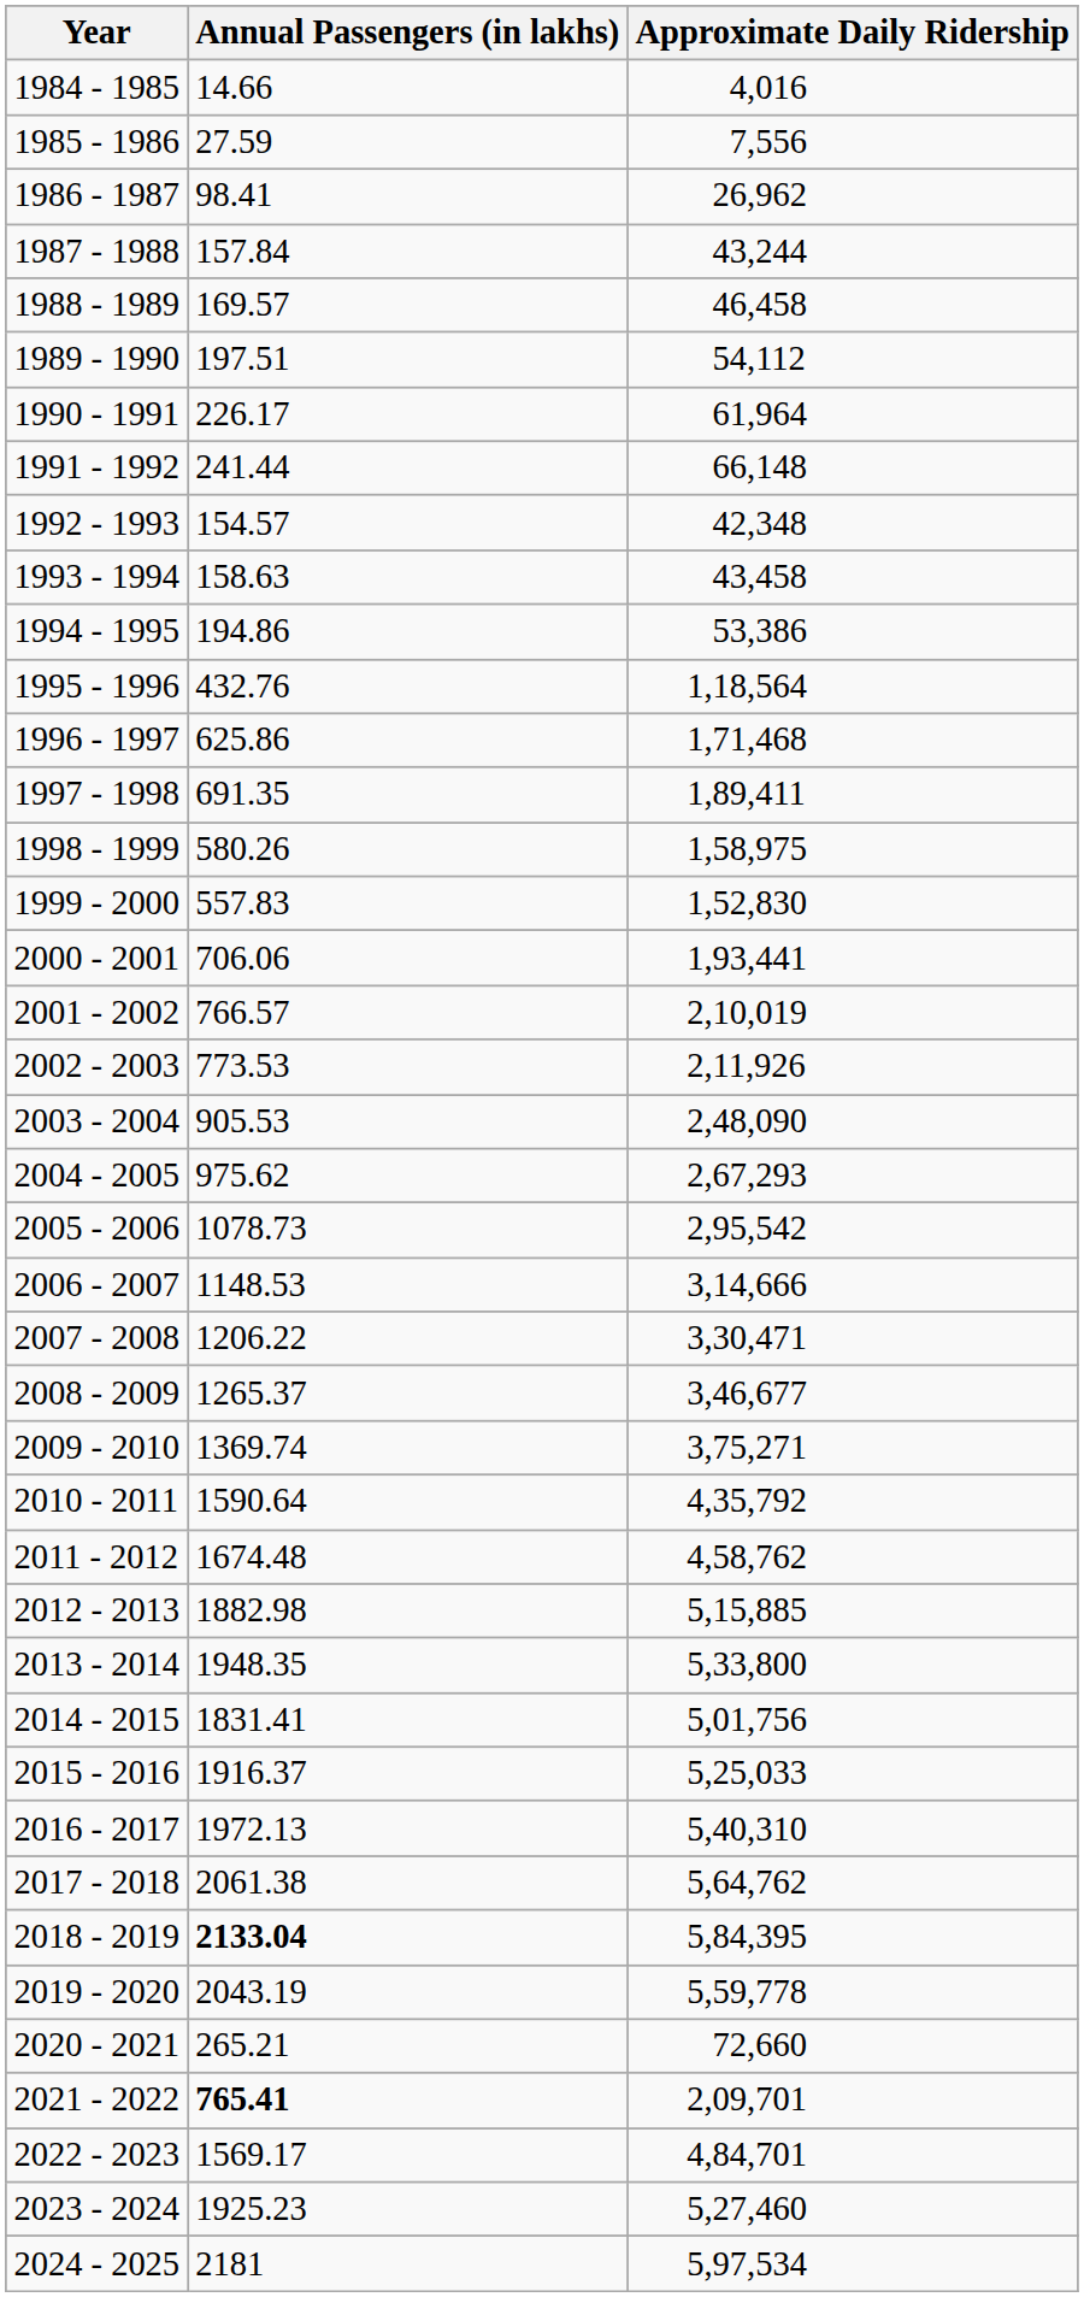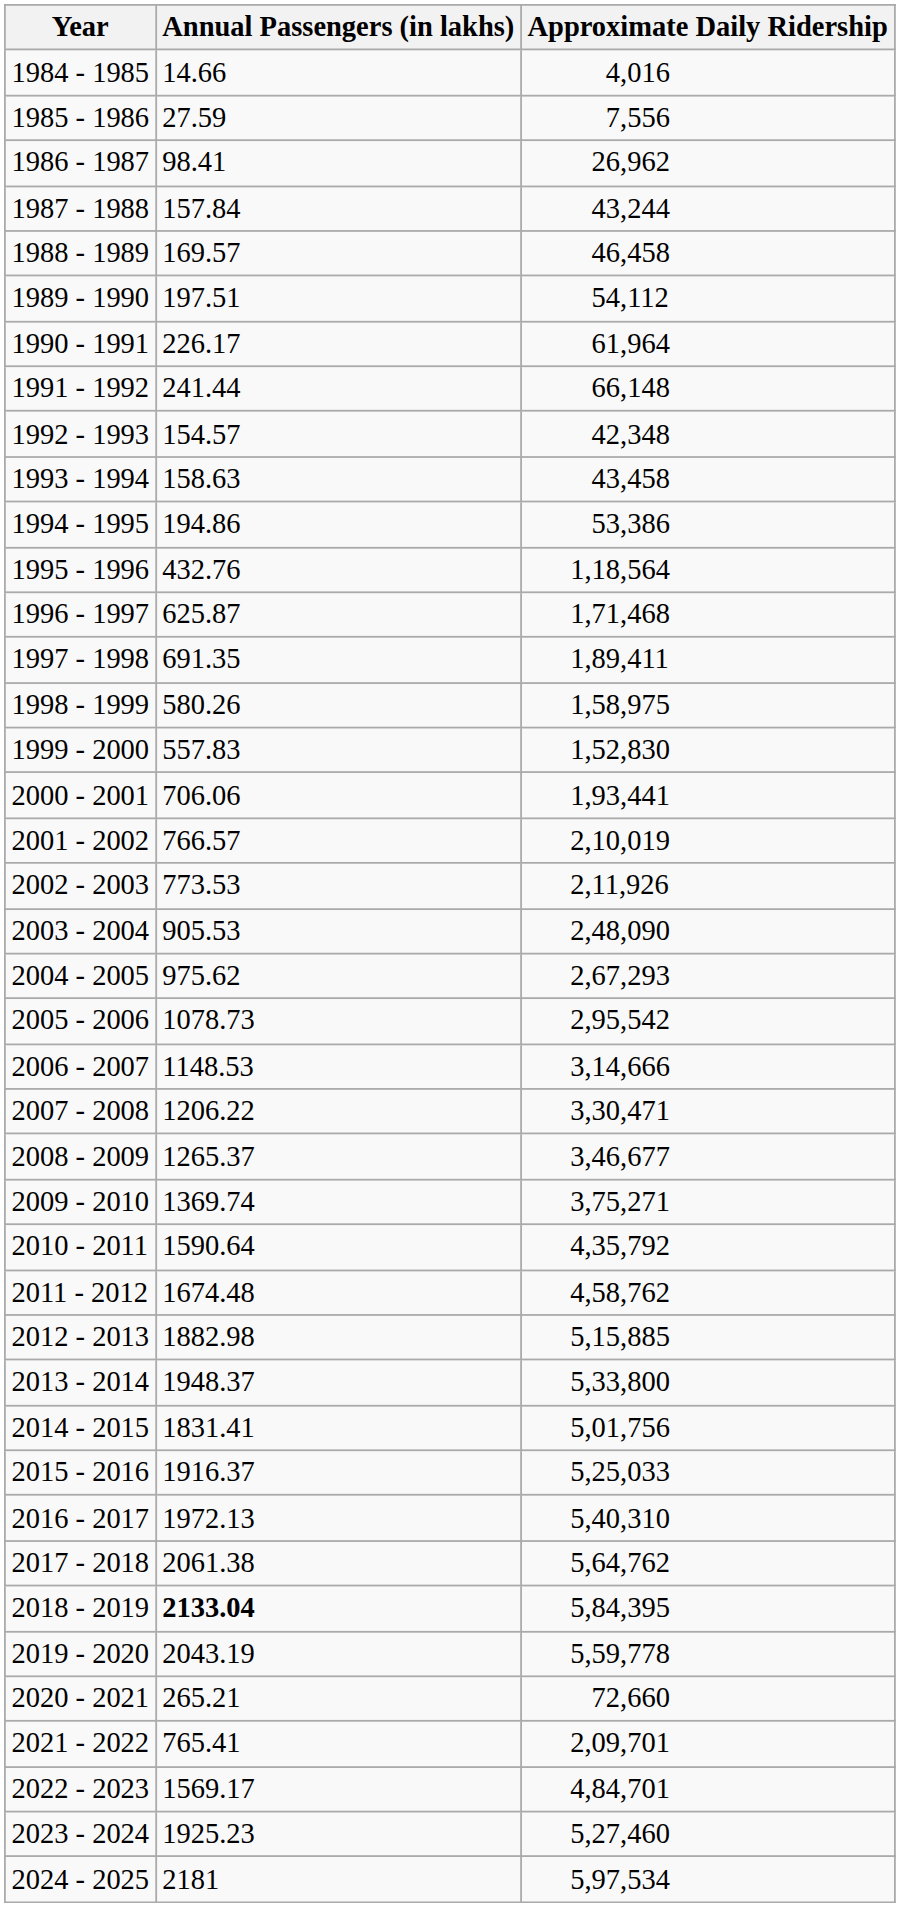 <table class="wikitable mw-collapsible mw-collapsed">
 <tr>
 <th>Year</th>
 <th>Annual Passengers (in lakhs)</th>
 <th>Approximate Daily Ridership</th>
 </tr>
 <tr>
 <td>1984 - 1985</td>
 <td>14.66</td>
 <td>           4,016</td>
 </tr>
 <tr>
 <td>1985 - 1986</td>
 <td>27.59</td>
 <td>           7,556</td>
 </tr>
 <tr>
 <td>1986 - 1987</td>
 <td>98.41</td>
 <td>         26,962</td>
 </tr>
 <tr>
 <td>1987 - 1988</td>
 <td>157.84</td>
 <td>         43,244</td>
 </tr>
 <tr>
 <td>1988 - 1989</td>
 <td>169.57</td>
 <td>         46,458</td>
 </tr>
 <tr>
 <td>1989 - 1990</td>
 <td>197.51</td>
 <td>         54,112</td>
 </tr>
 <tr>
 <td>1990 - 1991</td>
 <td>226.17</td>
 <td>         61,964</td>
 </tr>
 <tr>
 <td>1991 - 1992</td>
 <td>241.44</td>
 <td>         66,148</td>
 </tr>
 <tr>
 <td>1992 - 1993</td>
 <td>154.57</td>
 <td>         42,348</td>
 </tr>
 <tr>
 <td>1993 - 1994</td>
 <td>158.63</td>
 <td>         43,458</td>
 </tr>
 <tr>
 <td>1994 - 1995</td>
 <td>194.86</td>
 <td>         53,386</td>
 </tr>
 <tr>
 <td>1995 - 1996</td>
 <td>432.76</td>
 <td>      1,18,564</td>
 </tr>
 <tr>
 <td>1996 - 1997</td>
-<td>625.86</td>
+<td>625.87</td>
 <td>      1,71,468</td>
 </tr>
 <tr>
 <td>1997 - 1998</td>
 <td>691.35</td>
 <td>      1,89,411</td>
 </tr>
 <tr>
 <td>1998 - 1999</td>
 <td>580.26</td>
 <td>      1,58,975</td>
 </tr>
 <tr>
 <td>1999 - 2000</td>
 <td>557.83</td>
 <td>      1,52,830</td>
 </tr>
 <tr>
 <td>2000 - 2001</td>
 <td>706.06</td>
 <td>      1,93,441</td>
 </tr>
 <tr>
 <td>2001 - 2002</td>
 <td>766.57</td>
 <td>      2,10,019</td>
 </tr>
 <tr>
 <td>2002 - 2003</td>
 <td>773.53</td>
 <td>      2,11,926</td>
 </tr>
 <tr>
 <td>2003 - 2004</td>
 <td>905.53</td>
 <td>      2,48,090</td>
 </tr>
 <tr>
 <td>2004 - 2005</td>
 <td>975.62</td>
 <td>      2,67,293</td>
 </tr>
 <tr>
 <td>2005 - 2006</td>
 <td>1078.73</td>
 <td>      2,95,542</td>
 </tr>
 <tr>
 <td>2006 - 2007</td>
 <td>1148.53</td>
 <td>      3,14,666</td>
 </tr>
 <tr>
 <td>2007 - 2008</td>
 <td>1206.22</td>
 <td>      3,30,471</td>
 </tr>
 <tr>
 <td>2008 - 2009</td>
 <td>1265.37</td>
 <td>      3,46,677</td>
 </tr>
 <tr>
 <td>2009 - 2010</td>
 <td>1369.74</td>
 <td>      3,75,271</td>
 </tr>
 <tr>
 <td>2010 - 2011</td>
 <td>1590.64</td>
 <td>      4,35,792</td>
 </tr>
 <tr>
 <td>2011 - 2012</td>
 <td>1674.48</td>
 <td>      4,58,762</td>
 </tr>
 <tr>
 <td>2012 - 2013</td>
 <td>1882.98</td>
 <td>      5,15,885</td>
 </tr>
 <tr>
 <td>2013 - 2014</td>
-<td>1948.35</td>
+<td>1948.37</td>
 <td>      5,33,800</td>
 </tr>
 <tr>
 <td>2014 - 2015</td>
 <td>1831.41</td>
 <td>      5,01,756</td>
 </tr>
 <tr>
 <td>2015 - 2016</td>
 <td>1916.37</td>
 <td>      5,25,033</td>
 </tr>
 <tr>
 <td>2016 - 2017</td>
 <td>1972.13</td>
 <td>      5,40,310</td>
 </tr>
 <tr>
 <td>2017 - 2018</td>
 <td>2061.38</td>
 <td>      5,64,762</td>
 </tr>
 <tr>
 <td>2018 - 2019</td>
 <td><strong>2133.04</strong></td>
 <td>      5,84,395</td>
 </tr>
 <tr>
 <td>2019 - 2020</td>
 <td>2043.19</td>
 <td>      5,59,778</td>
 </tr>
 <tr>
 <td>2020 - 2021</td>
 <td>265.21</td>
 <td>         72,660</td>
 </tr>
 <tr>
 <td>2021 - 2022</td>
-<td><strong>765.41</strong></td>
+<td>765.41</td>
 <td>      2,09,701</td>
 </tr>
 <tr>
 <td>2022 - 2023</td>
 <td>1569.17</td>
 <td>      4,84,701</td>
 </tr>
 <tr>
 <td>2023 - 2024</td>
 <td>1925.23</td>
 <td>      5,27,460</td>
 </tr>
 <tr>
 <td>2024 - 2025</td>
 <td>2181</td>
 <td>      5,97,534</td>
 </tr>
 </table>
